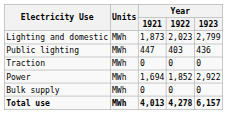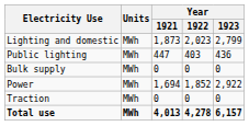 <table class="wikitable">
 <tr>
 <th rowspan="2">Electricity  Use</th>
 <th rowspan="2">Units</th>
 <th colspan="3">Year</th>
 </tr>
 <tr>
 <th>1921</th>
 <th>1922</th>
 <th>1923</th>
 </tr>
 <tr>
 <td>Lighting  and domestic</td>
 <td>MWh</td>
 <td>1,873</td>
 <td>2,023</td>
 <td>2,799</td>
 </tr>
 <tr>
 <td>Public  lighting</td>
 <td>MWh</td>
 <td>447</td>
 <td>403</td>
 <td>436</td>
 </tr>
 <tr>
-<td>Traction</td>
+<td>Bulk  supply</td>
 <td>MWh</td>
 <td>0</td>
 <td>0</td>
 <td>0</td>
 </tr>
 <tr>
 <td>Power</td>
 <td>MWh</td>
 <td>1,694</td>
 <td>1,852</td>
 <td>2,922</td>
 </tr>
 <tr>
-<td>Bulk  supply</td>
+<td>Traction</td>
 <td>MWh</td>
 <td>0</td>
 <td>0</td>
 <td>0</td>
 </tr>
 <tr>
 <td><strong>Total  use</strong></td>
 <td><strong>MWh</strong></td>
 <td><strong>4,013</strong></td>
 <td><strong>4,278</strong></td>
 <td><strong>6,157</strong></td>
 </tr>
 </table>
